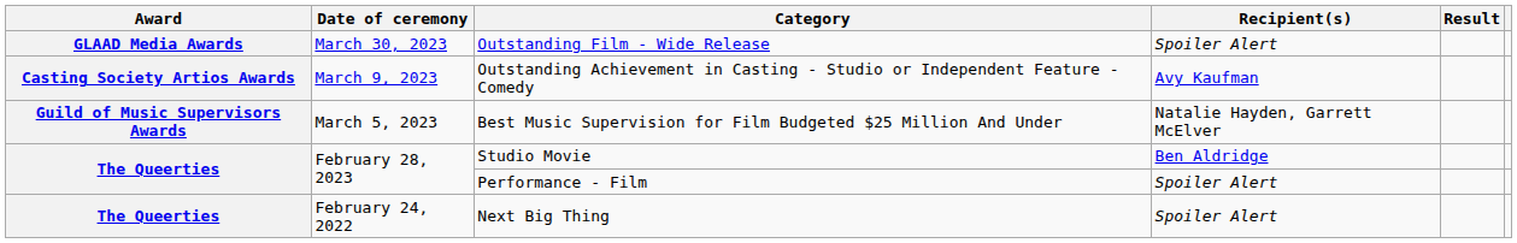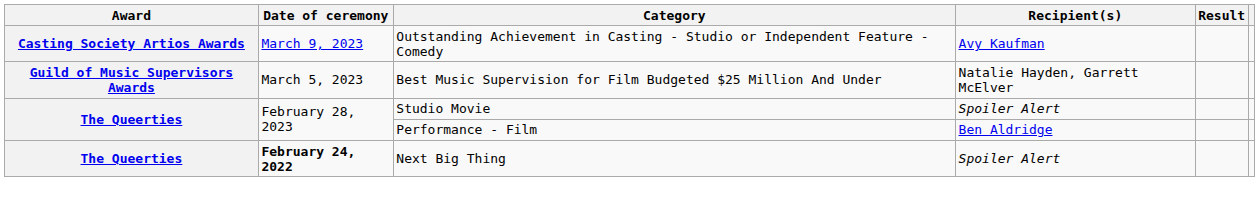 <table class="wikitable plainrowheaders sortable">
 <tr>
 <th scope="col">Award</th>
 <th scope="col">Date of ceremony</th>
 <th scope="col">Category</th>
 <th scope="col">Recipient(s)</th>
 <th scope="col">Result</th>
 <th scope="col" class="unsortable"></th>
-</tr>
-<tr>
-<th scope="row"><a href='#'>GLAAD Media Awards</a></th>
-<td><a href='#'>March 30, 2023</a></td>
-<td><a href='#'>Outstanding Film - Wide Release</a></td>
-<td><em>Spoiler Alert</em></td>
-<td></td>
-<td style="text-align:center;"></td>
 </tr>
 <tr>
 <th scope="row"><a href='#'>Casting Society Artios Awards</a></th>
 <td><a href='#'>March 9, 2023</a></td>
 <td>Outstanding Achievement in Casting - Studio or Independent Feature - Comedy</td>
 <td><a href='#'>Avy Kaufman</a></td>
 <td></td>
 <td style="text-align:center;"></td>
 </tr>
 <tr>
 <th scope="row"><a href='#'>Guild of Music Supervisors Awards</a></th>
 <td>March 5, 2023</td>
 <td>Best Music Supervision for Film Budgeted $25 Million And Under</td>
 <td>Natalie Hayden, Garrett McElver</td>
 <td></td>
 <td style="text-align:center;"></td>
 </tr>
 <tr>
 <th scope="row" rowspan="2"><a href='#'>The Queerties</a></th>
 <td rowspan="2">February 28, 2023</td>
 <td>Studio Movie</td>
+<td><em>Spoiler Alert</em></td>
+<td></td>
+<td style="text-align:center;"></td>
+</tr>
+<tr>
+<td>Performance - Film</td>
 <td><a href='#'>Ben Aldridge</a></td>
 <td></td>
 <td style="text-align:center;"></td>
 </tr>
 <tr>
-<td>Performance - Film</td>
-<td><em>Spoiler Alert</em></td>
-<td></td>
-<td style="text-align:center;"></td>
-</tr>
-<tr>
 <th scope="row"><a href='#'>The Queerties</a></th>
-<td>February 24, 2022</td>
+<td><strong>February 24, 2022</strong></td>
 <td>Next Big Thing</td>
 <td><em>Spoiler Alert</em></td>
 <td></td>
 <td></td>
 </tr>
 </table>
